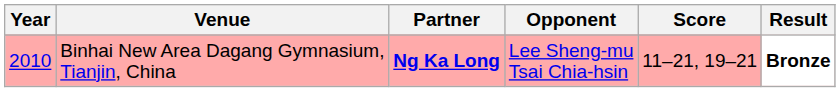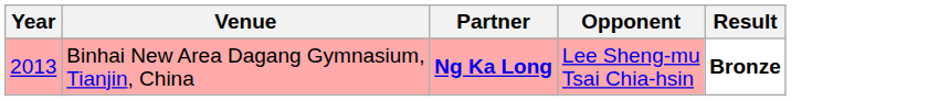 <table class="sortable wikitable" style="font-size: 90%;">
 <tr>
 <th>Year</th>
 <th>Venue</th>
 <th>Partner</th>
 <th>Opponent</th>
-<th>Score</th>
 <th>Result</th>
 </tr>
 <tr style="background:#FFAAAA">
-<td align="center"><a href='#'>2010</a></td>
+<td align="center"><a href='#'>2013</a></td>
 <td align="left">Binhai New Area Dagang Gymnasium,<br><a href='#'>Tianjin</a>, China</td>
 <td align="left"><strong> <a href='#'>Ng Ka Long</a></strong></td>
 <td align="left"> <a href='#'>Lee Sheng-mu</a><br> <a href='#'>Tsai Chia-hsin</a></td>
-<td align="left">11–21, 19–21</td>
 <td style="text-align:left; background:white"> <strong>Bronze</strong></td>
 </tr>
 </table>
